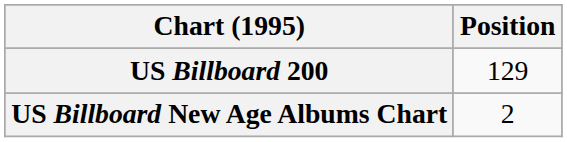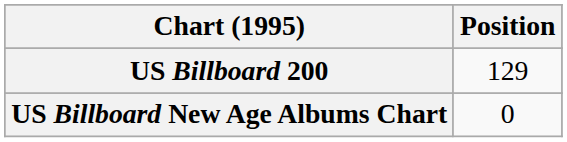 <table class="wikitable plainrowheaders" style="text-align:center;">
 <tr>
 <th>Chart (1995)</th>
 <th>Position</th>
 </tr>
 <tr>
 <th scope="row">US <em>Billboard</em> 200</th>
 <td>129</td>
 </tr>
 <tr>
 <th scope="row">US <em>Billboard</em> New Age Albums Chart</th>
-<td>2</td>
+<td>0</td>
 </tr>
 </table>
